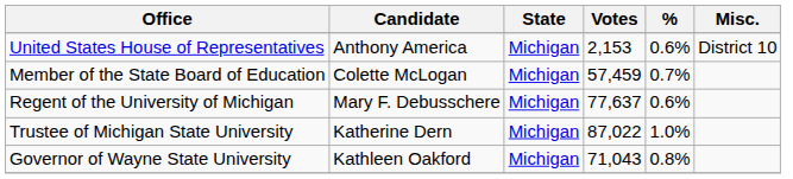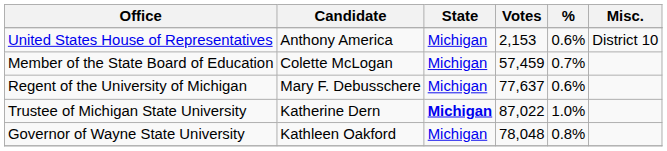 <table class="wikitable mw-collapsible">
 <tr>
 <th>Office</th>
 <th>Candidate</th>
 <th>State</th>
 <th>Votes</th>
 <th>%</th>
 <th>Misc.</th>
 </tr>
 <tr>
 </tr>
 <tr>
 <td><a href='#'>United States House of Representatives</a></td>
 <td>Anthony America</td>
 <td><a href='#'>Michigan</a></td>
 <td>2,153</td>
 <td>0.6%</td>
 <td>District 10</td>
 </tr>
 <tr>
 <td>Member of the State Board of Education</td>
 <td>Colette McLogan</td>
 <td><a href='#'>Michigan</a></td>
 <td>57,459</td>
 <td>0.7%</td>
 <td></td>
 </tr>
 <tr>
 <td>Regent of the University of Michigan</td>
 <td>Mary F. Debusschere</td>
 <td><a href='#'>Michigan</a></td>
 <td>77,637</td>
 <td>0.6%</td>
 <td></td>
 </tr>
 <tr>
 <td>Trustee of Michigan State University</td>
 <td>Katherine Dern</td>
-<td><a href='#'>Michigan</a></td>
+<td><strong><a href='#'>Michigan</a></strong></td>
 <td>87,022</td>
 <td>1.0%</td>
 <td></td>
 </tr>
 <tr>
 <td>Governor of Wayne State University</td>
 <td>Kathleen Oakford</td>
 <td><a href='#'>Michigan</a></td>
-<td>71,043</td>
+<td>78,048</td>
 <td>0.8%</td>
 <td></td>
 </tr>
 <tr>
 </tr>
 </table>
